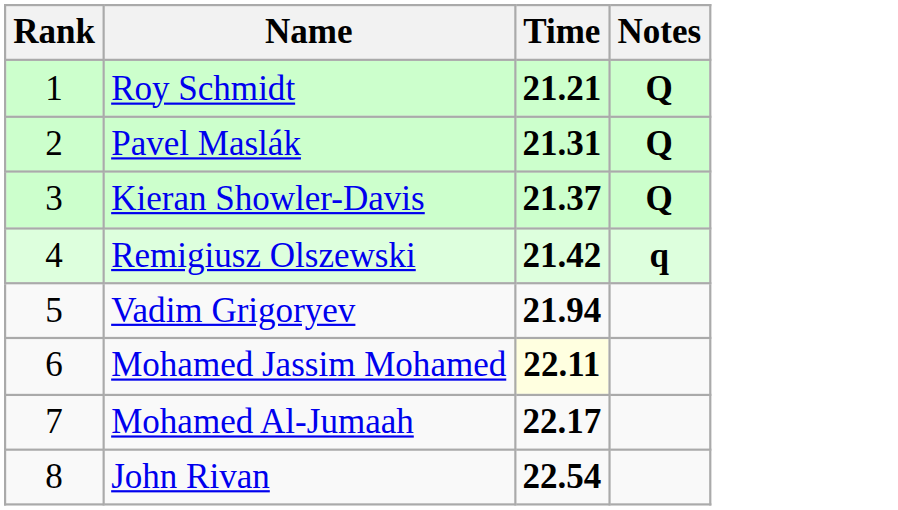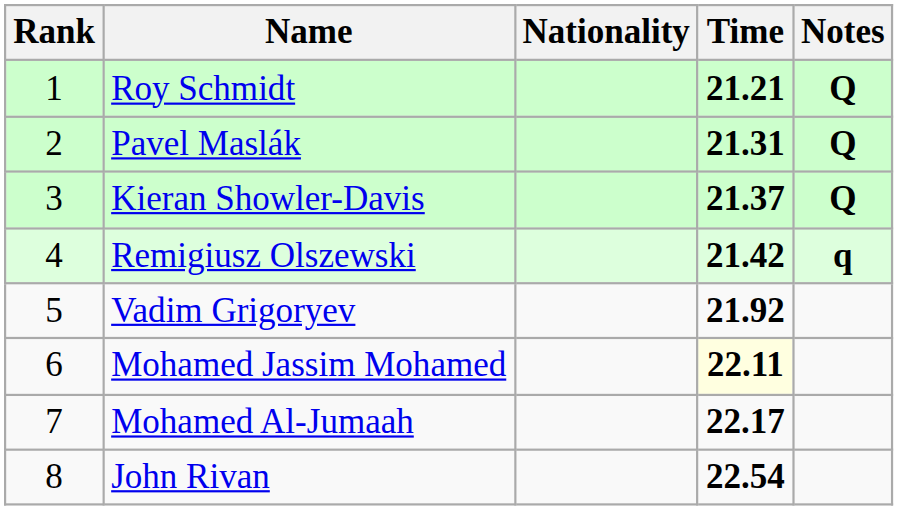 <table class="wikitable sortable" style="text-align:center">
 <tr>
 <th>Rank</th>
 <th>Name</th>
+<th>Nationality</th>
 <th>Time</th>
 <th>Notes</th>
 </tr>
 <tr bgcolor=ccffcc>
 <td>1</td>
 <td align=left><a href='#'>Roy Schmidt</a></td>
+<td align=left></td>
 <td><strong>21.21</strong></td>
 <td><strong>Q</strong></td>
 </tr>
 <tr bgcolor=ccffcc>
 <td>2</td>
 <td align=left><a href='#'>Pavel Maslák</a></td>
+<td align=left></td>
 <td><strong>21.31</strong></td>
 <td><strong>Q</strong></td>
 </tr>
 <tr bgcolor=ccffcc>
 <td>3</td>
 <td align=left><a href='#'>Kieran Showler-Davis</a></td>
+<td align=left></td>
 <td><strong>21.37</strong></td>
 <td><strong>Q</strong></td>
 </tr>
 <tr bgcolor=ddffdd>
 <td>4</td>
 <td align=left><a href='#'>Remigiusz Olszewski</a></td>
+<td align=left></td>
 <td><strong>21.42</strong></td>
 <td><strong>q</strong></td>
 </tr>
 <tr>
 <td>5</td>
 <td align=left><a href='#'>Vadim Grigoryev</a></td>
-<td><strong>21.94</strong></td>
+<td align=left></td>
+<td><strong>21.92</strong></td>
 <td></td>
 </tr>
 <tr>
 <td>6</td>
 <td align=left><a href='#'>Mohamed Jassim Mohamed</a></td>
+<td align=left></td>
 <td style="background: lightyellow;"><strong>22.11</strong></td>
 <td></td>
 </tr>
 <tr>
 <td>7</td>
 <td align=left><a href='#'>Mohamed Al-Jumaah</a></td>
+<td align=left></td>
 <td><strong>22.17</strong></td>
 <td></td>
 </tr>
 <tr>
 <td>8</td>
 <td align=left><a href='#'>John Rivan</a></td>
+<td align=left></td>
 <td><strong>22.54</strong></td>
 <td></td>
 </tr>
 </table>
